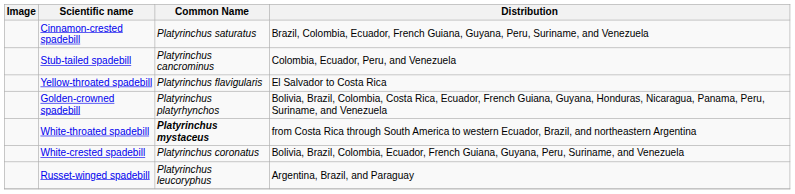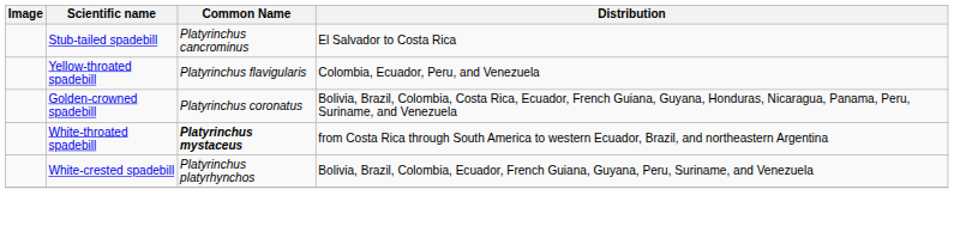 <table class="wikitable">
 <tr>
 <th>Image</th>
 <th>Scientific name</th>
 <th>Common Name</th>
 <th>Distribution</th>
 </tr>
 <tr>
 <td></td>
-<td><a href='#'>Cinnamon-crested spadebill</a></td>
-<td><em>Platyrinchus saturatus</em></td>
-<td>Brazil, Colombia, Ecuador, French Guiana, Guyana, Peru, Suriname, and Venezuela</td>
-</tr>
-<tr>
-<td></td>
 <td><a href='#'>Stub-tailed spadebill</a></td>
 <td><em>Platyrinchus cancrominus</em></td>
-<td>Colombia, Ecuador, Peru, and Venezuela</td>
+<td>El Salvador to Costa Rica</td>
 </tr>
 <tr>
 <td></td>
 <td><a href='#'>Yellow-throated spadebill</a></td>
 <td><em>Platyrinchus flavigularis</em></td>
-<td>El Salvador to Costa Rica</td>
+<td>Colombia, Ecuador, Peru, and Venezuela</td>
 </tr>
 <tr>
 <td></td>
 <td><a href='#'>Golden-crowned spadebill</a></td>
-<td><em>Platyrinchus platyrhynchos</em></td>
+<td><em>Platyrinchus coronatus</em></td>
 <td>Bolivia, Brazil, Colombia, Costa Rica, Ecuador, French Guiana, Guyana, Honduras, Nicaragua, Panama, Peru, Suriname, and Venezuela</td>
 </tr>
 <tr>
 <td></td>
 <td><a href='#'>White-throated spadebill</a></td>
 <td><strong><em>Platyrinchus mystaceus</em></strong></td>
 <td>from Costa Rica through South America to western Ecuador, Brazil, and northeastern Argentina</td>
 </tr>
 <tr>
 <td></td>
 <td><a href='#'>White-crested spadebill</a></td>
-<td><em>Platyrinchus coronatus</em></td>
+<td><em>Platyrinchus platyrhynchos</em></td>
 <td>Bolivia, Brazil, Colombia, Ecuador, French Guiana, Guyana, Peru, Suriname, and Venezuela</td>
-</tr>
-<tr>
-<td></td>
-<td><a href='#'>Russet-winged spadebill</a></td>
-<td><em>Platyrinchus leucoryphus</em></td>
-<td>Argentina, Brazil, and Paraguay</td>
 </tr>
 <tr>
 </tr>
 </table>
